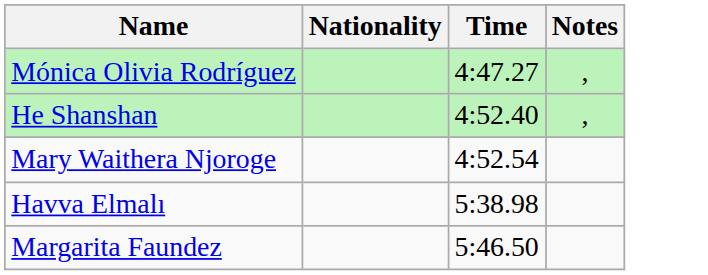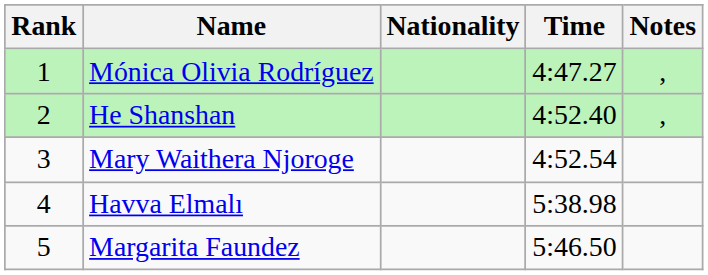 <table class="wikitable sortable" style="text-align:center">
 <tr>
+<th>Rank</th>
 <th>Name</th>
 <th>Nationality</th>
 <th>Time</th>
 <th>Notes</th>
 </tr>
 <tr bgcolor=bbf3bb>
+<td>1</td>
 <td align="left"><a href='#'>Mónica Olivia Rodríguez</a></td>
 <td align="left"></td>
 <td>4:47.27</td>
 <td>, </td>
 </tr>
 <tr bgcolor=bbf3bb>
+<td>2</td>
 <td align="left"><a href='#'>He Shanshan</a></td>
 <td align="left"></td>
 <td>4:52.40</td>
 <td>, </td>
 </tr>
 <tr>
+<td>3</td>
 <td align="left"><a href='#'>Mary Waithera Njoroge</a></td>
 <td align="left"></td>
 <td>4:52.54</td>
 <td></td>
 </tr>
 <tr>
+<td>4</td>
 <td align="left"><a href='#'>Havva Elmalı</a></td>
 <td align="left"></td>
 <td>5:38.98</td>
 <td></td>
 </tr>
 <tr>
+<td>5</td>
 <td align="left"><a href='#'>Margarita Faundez</a></td>
 <td align="left"></td>
 <td>5:46.50</td>
 <td></td>
 </tr>
 </table>
